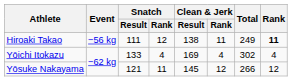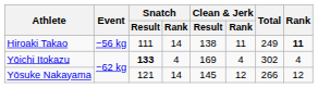 <table class="wikitable" style="font-size:90%">
 <tr>
 <th rowspan="2">Athlete</th>
 <th rowspan="2">Event</th>
 <th colspan="2">Snatch</th>
 <th colspan="2">Clean & Jerk</th>
 <th rowspan="2">Total</th>
 <th rowspan="2">Rank</th>
 </tr>
 <tr style="font-size:95%">
 <th>Result</th>
 <th>Rank</th>
 <th>Result</th>
 <th>Rank</th>
 </tr>
 <tr align=center>
 <td align=left><a href='#'>Hiroaki Takao</a></td>
 <td align=left><a href='#'>−56 kg</a></td>
 <td>111</td>
-<td>12</td>
+<td>14</td>
 <td>138</td>
 <td>11</td>
 <td>249</td>
 <td><strong>11</strong></td>
 </tr>
 <tr align=center>
 <td align=left><a href='#'>Yōichi Itokazu</a></td>
 <td align=left rowspan=2><a href='#'>−62 kg</a></td>
-<td>133</td>
+<td><strong>133</strong></td>
 <td>4</td>
 <td>169</td>
 <td>4</td>
 <td>302</td>
 <td>4</td>
 </tr>
 <tr align=center>
 <td align=left><a href='#'>Yōsuke Nakayama</a></td>
 <td>121</td>
-<td>11</td>
+<td>14</td>
 <td>145</td>
 <td>12</td>
 <td>266</td>
 <td>12</td>
 </tr>
 </table>
